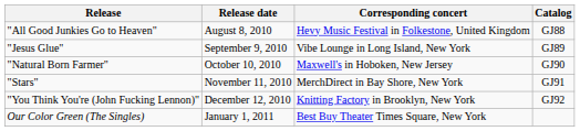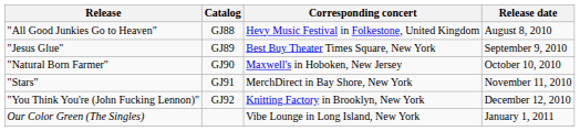 <table class="wikitable">
 <tr>
 <th>Release</th>
+<th>Catalog</th>
+<th>Corresponding concert</th>
 <th>Release date</th>
-<th>Corresponding concert</th>
-<th>Catalog</th>
 </tr>
 <tr>
 <td>"All Good Junkies Go to Heaven"</td>
+<td style="text-align:center;">GJ88</td>
+<td><a href='#'>Hevy Music Festival</a> in <a href='#'>Folkestone</a>, United Kingdom</td>
 <td>August 8, 2010</td>
-<td><a href='#'>Hevy Music Festival</a> in <a href='#'>Folkestone</a>, United Kingdom</td>
-<td style="text-align:center;">GJ88</td>
 </tr>
 <tr>
 <td>"Jesus Glue"</td>
+<td style="text-align:center;">GJ89</td>
+<td><a href='#'>Best Buy Theater</a> Times Square, New York</td>
 <td>September 9, 2010</td>
-<td>Vibe Lounge in Long Island, New York</td>
-<td style="text-align:center;">GJ89</td>
 </tr>
 <tr>
 <td>"Natural Born Farmer"</td>
+<td style="text-align:center;">GJ90</td>
+<td><a href='#'>Maxwell's</a> in Hoboken, New Jersey</td>
 <td>October 10, 2010</td>
-<td><a href='#'>Maxwell's</a> in Hoboken, New Jersey</td>
-<td style="text-align:center;">GJ90</td>
 </tr>
 <tr>
 <td>"Stars"</td>
+<td style="text-align:center;">GJ91</td>
+<td>MerchDirect in Bay Shore, New York</td>
 <td>November 11, 2010</td>
-<td>MerchDirect in Bay Shore, New York</td>
-<td style="text-align:center;">GJ91</td>
 </tr>
 <tr>
 <td>"You Think You're (John Fucking Lennon)"</td>
+<td style="text-align:center;">GJ92</td>
+<td><a href='#'>Knitting Factory</a> in Brooklyn, New York</td>
 <td>December 12, 2010</td>
-<td><a href='#'>Knitting Factory</a> in Brooklyn, New York</td>
-<td style="text-align:center;">GJ92</td>
 </tr>
 <tr>
 <td><em>Our Color Green (The Singles)</em></td>
+<td style="text-align:center;"></td>
+<td>Vibe Lounge in Long Island, New York</td>
 <td>January 1, 2011</td>
-<td><a href='#'>Best Buy Theater</a> Times Square, New York</td>
-<td style="text-align:center;"></td>
 </tr>
 </table>
